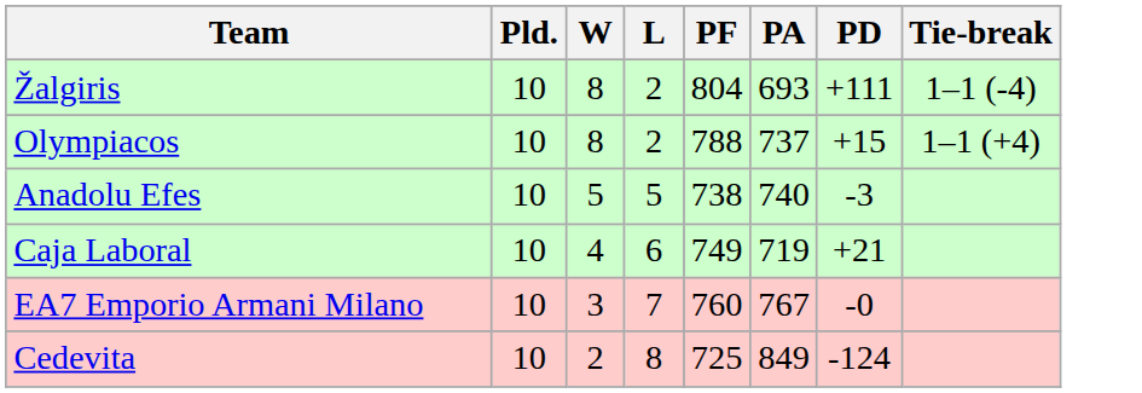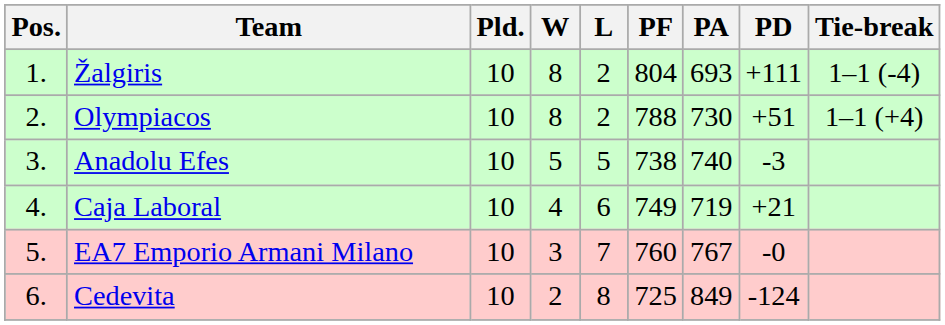 <table class="wikitable" style="text-align:center">
 <tr>
+<th width=15>Pos.</th>
 <th width=220>Team</th>
 <th width=20>Pld.</th>
 <th width=20>W</th>
 <th width=20>L</th>
 <th width=20>PF</th>
 <th width=20>PA</th>
 <th width=20>PD</th>
 <th>Tie-break</th>
 </tr>
 <tr style="background:#ccffcc;">
+<td>1.</td>
 <td align=left> <a href='#'>Žalgiris</a></td>
 <td>10</td>
 <td>8</td>
 <td>2</td>
 <td>804</td>
 <td>693</td>
 <td>+111</td>
 <td>1–1 (-4)</td>
 </tr>
 <tr style="background:#ccffcc;">
+<td>2.</td>
 <td align=left> <a href='#'>Olympiacos</a></td>
 <td>10</td>
 <td>8</td>
 <td>2</td>
 <td>788</td>
-<td>737</td>
-<td>+15</td>
+<td>730</td>
+<td>+51</td>
 <td>1–1 (+4)</td>
 </tr>
 <tr style="background:#ccffcc;">
+<td>3.</td>
 <td align=left> <a href='#'>Anadolu Efes</a></td>
 <td>10</td>
 <td>5</td>
 <td>5</td>
 <td>738</td>
 <td>740</td>
 <td>-3</td>
 <td></td>
 </tr>
 <tr style="background:#ccffcc;">
+<td>4.</td>
 <td align=left> <a href='#'>Caja Laboral</a></td>
 <td>10</td>
 <td>4</td>
 <td>6</td>
 <td>749</td>
 <td>719</td>
 <td>+21</td>
 <td></td>
 </tr>
 <tr style="background:#fcc;">
+<td>5.</td>
 <td align=left> <a href='#'>EA7 Emporio Armani Milano</a></td>
 <td>10</td>
 <td>3</td>
 <td>7</td>
 <td>760</td>
 <td>767</td>
 <td>-0</td>
 <td></td>
 </tr>
 <tr style="background:#fcc;">
+<td>6.</td>
 <td align=left> <a href='#'>Cedevita</a></td>
 <td>10</td>
 <td>2</td>
 <td>8</td>
 <td>725</td>
 <td>849</td>
 <td>-124</td>
 <td></td>
 </tr>
 </table>
